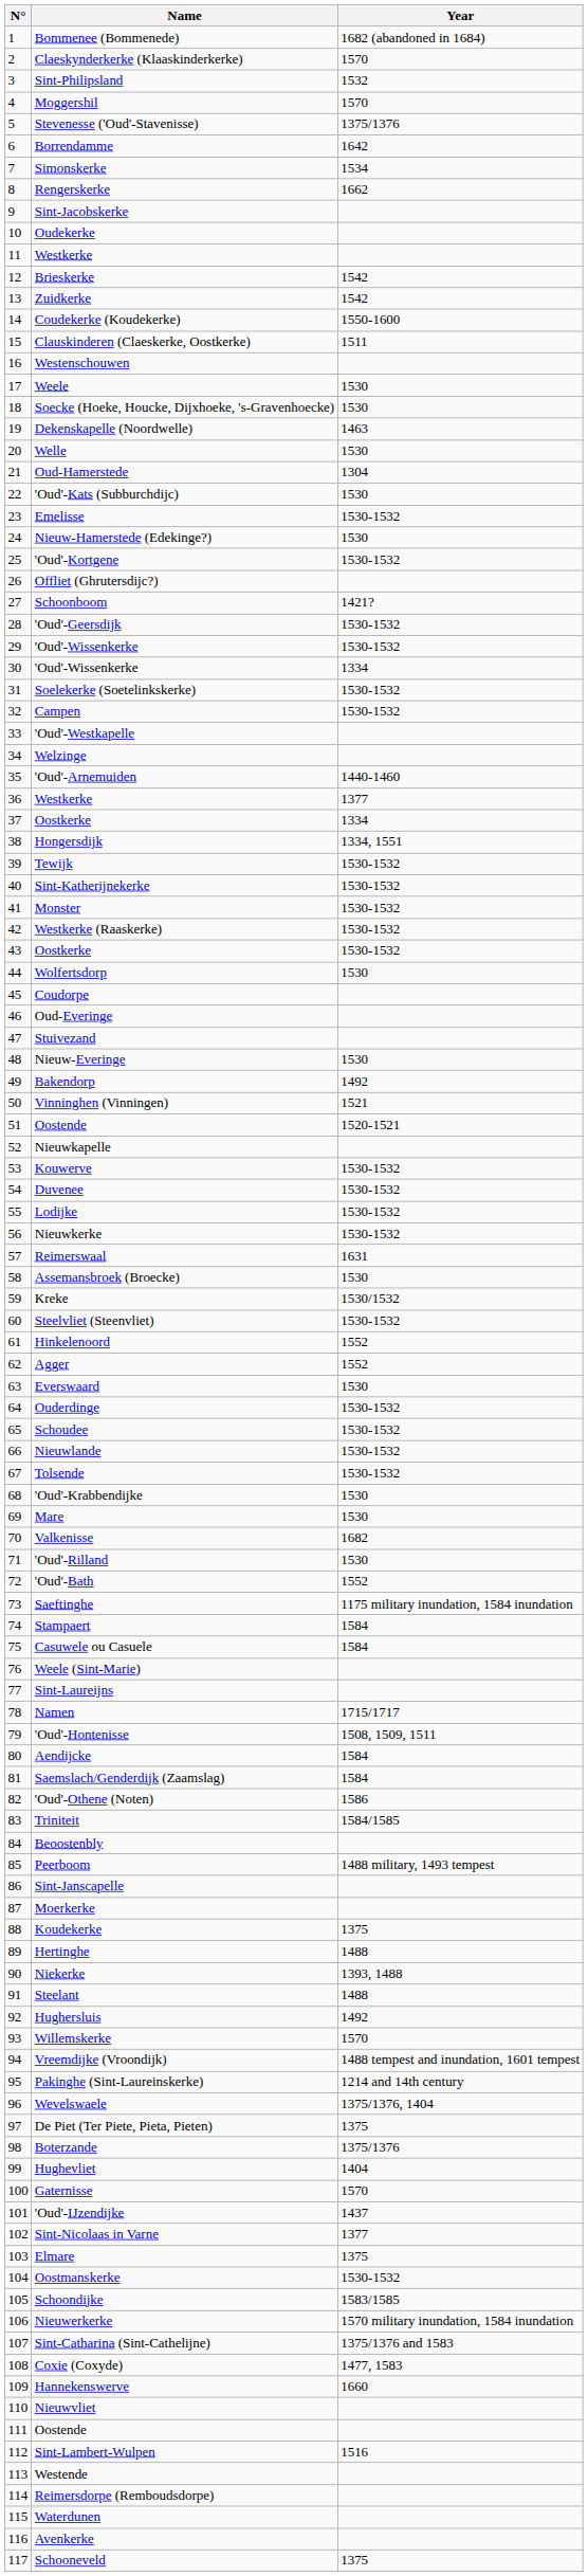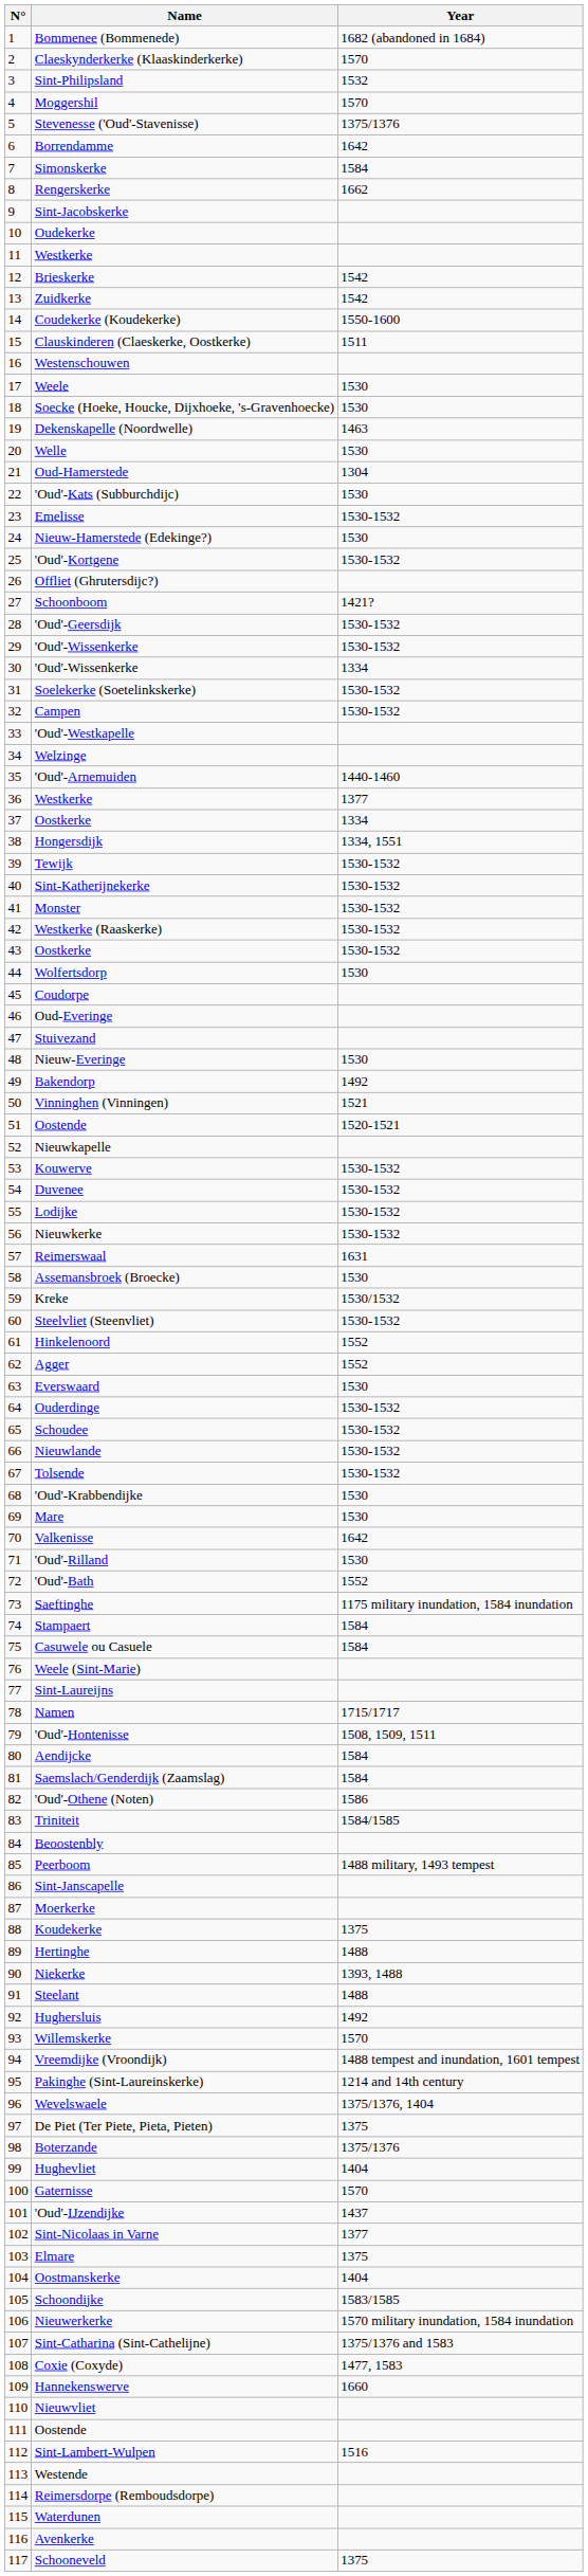 <table class="wikitable sortable">
 <tr>
 <th>N°</th>
 <th>Name</th>
 <th>Year</th>
 </tr>
 <tr>
 <td>1</td>
 <td><a href='#'>Bommenee</a> (Bommenede)</td>
 <td>1682 (abandoned in 1684)</td>
 </tr>
 <tr>
 <td>2</td>
 <td><a href='#'>Claeskynderkerke</a> (Klaaskinderkerke)</td>
 <td>1570</td>
 </tr>
 <tr>
 <td>3</td>
 <td><a href='#'>Sint-Philipsland</a></td>
 <td>1532</td>
 </tr>
 <tr>
 <td>4</td>
 <td><a href='#'>Moggershil</a></td>
 <td>1570</td>
 </tr>
 <tr>
 <td>5</td>
 <td><a href='#'>Stevenesse</a> ('Oud'-Stavenisse)</td>
 <td>1375/1376</td>
 </tr>
 <tr>
 <td>6</td>
 <td><a href='#'>Borrendamme</a></td>
 <td>1642</td>
 </tr>
 <tr>
 <td>7</td>
 <td><a href='#'>Simonskerke</a></td>
-<td>1534</td>
+<td>1584</td>
 </tr>
 <tr>
 <td>8</td>
 <td><a href='#'>Rengerskerke</a></td>
 <td>1662</td>
 </tr>
 <tr>
 <td>9</td>
 <td><a href='#'>Sint-Jacobskerke</a></td>
 <td></td>
 </tr>
 <tr>
 <td>10</td>
 <td><a href='#'>Oudekerke</a></td>
 <td></td>
 </tr>
 <tr>
 <td>11</td>
 <td><a href='#'>Westkerke</a></td>
 <td></td>
 </tr>
 <tr>
 <td>12</td>
 <td><a href='#'>Brieskerke</a></td>
 <td>1542</td>
 </tr>
 <tr>
 <td>13</td>
 <td><a href='#'>Zuidkerke</a></td>
 <td>1542</td>
 </tr>
 <tr>
 <td>14</td>
 <td><a href='#'>Coudekerke</a> (Koudekerke)</td>
 <td>1550-1600</td>
 </tr>
 <tr>
 <td>15</td>
 <td><a href='#'>Clauskinderen</a> (Claeskerke, Oostkerke)</td>
 <td>1511</td>
 </tr>
 <tr>
 <td>16</td>
 <td><a href='#'>Westenschouwen</a></td>
 <td></td>
 </tr>
 <tr>
 <td>17</td>
 <td><a href='#'>Weele</a></td>
 <td>1530</td>
 </tr>
 <tr>
 <td>18</td>
 <td><a href='#'>Soecke</a> (Hoeke, Houcke, Dijxhoeke, 's-Gravenhoecke)</td>
 <td>1530</td>
 </tr>
 <tr>
 <td>19</td>
 <td><a href='#'>Dekenskapelle</a> (Noordwelle)</td>
 <td>1463</td>
 </tr>
 <tr>
 <td>20</td>
 <td><a href='#'>Welle</a></td>
 <td>1530</td>
 </tr>
 <tr>
 <td>21</td>
 <td><a href='#'>Oud-Hamerstede</a></td>
 <td>1304</td>
 </tr>
 <tr>
 <td>22</td>
 <td>'Oud'-<a href='#'>Kats</a> (Subburchdijc)</td>
 <td>1530</td>
 </tr>
 <tr>
 <td>23</td>
 <td><a href='#'>Emelisse</a></td>
 <td>1530-1532</td>
 </tr>
 <tr>
 <td>24</td>
 <td><a href='#'>Nieuw-Hamerstede</a> (Edekinge?)</td>
 <td>1530</td>
 </tr>
 <tr>
 <td>25</td>
 <td>'Oud'-<a href='#'>Kortgene</a></td>
 <td>1530-1532</td>
 </tr>
 <tr>
 <td>26</td>
 <td><a href='#'>Offliet</a> (Ghrutersdijc?)</td>
 <td></td>
 </tr>
 <tr>
 <td>27</td>
 <td><a href='#'>Schoonboom</a></td>
 <td>1421?</td>
 </tr>
 <tr>
 <td>28</td>
 <td>'Oud'-<a href='#'>Geersdijk</a></td>
 <td>1530-1532</td>
 </tr>
 <tr>
 <td>29</td>
 <td>'Oud'-<a href='#'>Wissenkerke</a></td>
 <td>1530-1532</td>
 </tr>
 <tr>
 <td>30</td>
 <td>'Oud'-Wissenkerke</td>
 <td>1334</td>
 </tr>
 <tr>
 <td>31</td>
 <td><a href='#'>Soelekerke</a> (Soetelinkskerke)</td>
 <td>1530-1532</td>
 </tr>
 <tr>
 <td>32</td>
 <td><a href='#'>Campen</a></td>
 <td>1530-1532</td>
 </tr>
 <tr>
 <td>33</td>
 <td>'Oud'-<a href='#'>Westkapelle</a></td>
 <td></td>
 </tr>
 <tr>
 <td>34</td>
 <td><a href='#'>Welzinge</a></td>
 <td></td>
 </tr>
 <tr>
 <td>35</td>
 <td>'Oud'-<a href='#'>Arnemuiden</a></td>
 <td>1440-1460</td>
 </tr>
 <tr>
 <td>36</td>
 <td><a href='#'>Westkerke</a></td>
 <td>1377</td>
 </tr>
 <tr>
 <td>37</td>
 <td><a href='#'>Oostkerke</a></td>
 <td>1334</td>
 </tr>
 <tr>
 <td>38</td>
 <td><a href='#'>Hongersdijk</a></td>
 <td>1334, 1551</td>
 </tr>
 <tr>
 <td>39</td>
 <td><a href='#'>Tewijk</a></td>
 <td>1530-1532</td>
 </tr>
 <tr>
 <td>40</td>
 <td><a href='#'>Sint-Katherijnekerke</a></td>
 <td>1530-1532</td>
 </tr>
 <tr>
 <td>41</td>
 <td><a href='#'>Monster</a></td>
 <td>1530-1532</td>
 </tr>
 <tr>
 <td>42</td>
 <td><a href='#'>Westkerke</a> (Raaskerke)</td>
 <td>1530-1532</td>
 </tr>
 <tr>
 <td>43</td>
 <td><a href='#'>Oostkerke</a></td>
 <td>1530-1532</td>
 </tr>
 <tr>
 <td>44</td>
 <td><a href='#'>Wolfertsdorp</a></td>
 <td>1530</td>
 </tr>
 <tr>
 <td>45</td>
 <td><a href='#'>Coudorpe</a></td>
 <td></td>
 </tr>
 <tr>
 <td>46</td>
 <td>Oud-<a href='#'>Everinge</a></td>
 <td></td>
 </tr>
 <tr>
 <td>47</td>
 <td><a href='#'>Stuivezand</a></td>
 <td></td>
 </tr>
 <tr>
 <td>48</td>
 <td>Nieuw-<a href='#'>Everinge</a></td>
 <td>1530</td>
 </tr>
 <tr>
 <td>49</td>
 <td><a href='#'>Bakendorp</a></td>
 <td>1492</td>
 </tr>
 <tr>
 <td>50</td>
 <td><a href='#'>Vinninghen</a> (Vinningen)</td>
 <td>1521</td>
 </tr>
 <tr>
 <td>51</td>
 <td><a href='#'>Oostende</a></td>
 <td>1520-1521</td>
 </tr>
 <tr>
 <td>52</td>
 <td>Nieuwkapelle</td>
 <td></td>
 </tr>
 <tr>
 <td>53</td>
 <td><a href='#'>Kouwerve</a></td>
 <td>1530-1532</td>
 </tr>
 <tr>
 <td>54</td>
 <td><a href='#'>Duvenee</a></td>
 <td>1530-1532</td>
 </tr>
 <tr>
 <td>55</td>
 <td><a href='#'>Lodijke</a></td>
 <td>1530-1532</td>
 </tr>
 <tr>
 <td>56</td>
 <td>Nieuwkerke</td>
 <td>1530-1532</td>
 </tr>
 <tr>
 <td>57</td>
 <td><a href='#'>Reimerswaal</a></td>
 <td>1631</td>
 </tr>
 <tr>
 <td>58</td>
 <td><a href='#'>Assemansbroek</a> (Broecke)</td>
 <td>1530</td>
 </tr>
 <tr>
 <td>59</td>
 <td>Kreke</td>
 <td>1530/1532</td>
 </tr>
 <tr>
 <td>60</td>
 <td><a href='#'>Steelvliet</a> (Steenvliet)</td>
 <td>1530-1532</td>
 </tr>
 <tr>
 <td>61</td>
 <td><a href='#'>Hinkelenoord</a></td>
 <td>1552</td>
 </tr>
 <tr>
 <td>62</td>
 <td><a href='#'>Agger</a></td>
 <td>1552</td>
 </tr>
 <tr>
 <td>63</td>
 <td><a href='#'>Everswaard</a></td>
 <td>1530</td>
 </tr>
 <tr>
 <td>64</td>
 <td><a href='#'>Ouderdinge</a></td>
 <td>1530-1532</td>
 </tr>
 <tr>
 <td>65</td>
 <td><a href='#'>Schoudee</a></td>
 <td>1530-1532</td>
 </tr>
 <tr>
 <td>66</td>
 <td><a href='#'>Nieuwlande</a></td>
 <td>1530-1532</td>
 </tr>
 <tr>
 <td>67</td>
 <td><a href='#'>Tolsende</a></td>
 <td>1530-1532</td>
 </tr>
 <tr>
 <td>68</td>
 <td>'Oud'-Krabbendijke</td>
 <td>1530</td>
 </tr>
 <tr>
 <td>69</td>
 <td><a href='#'>Mare</a></td>
 <td>1530</td>
 </tr>
 <tr>
 <td>70</td>
 <td><a href='#'>Valkenisse</a></td>
-<td>1682</td>
+<td>1642</td>
 </tr>
 <tr>
 <td>71</td>
 <td>'Oud'-<a href='#'>Rilland</a></td>
 <td>1530</td>
 </tr>
 <tr>
 <td>72</td>
 <td>'Oud'-<a href='#'>Bath</a></td>
 <td>1552</td>
 </tr>
 <tr>
 <td>73</td>
 <td><a href='#'>Saeftinghe</a></td>
 <td>1175 military inundation, 1584 inundation</td>
 </tr>
 <tr>
 <td>74</td>
 <td><a href='#'>Stampaert</a></td>
 <td>1584</td>
 </tr>
 <tr>
 <td>75</td>
 <td><a href='#'>Casuwele</a> ou Casuele</td>
 <td>1584</td>
 </tr>
 <tr>
 <td>76</td>
 <td><a href='#'>Weele</a> (<a href='#'>Sint-Marie</a>)</td>
 <td></td>
 </tr>
 <tr>
 <td>77</td>
 <td><a href='#'>Sint-Laureijns</a></td>
 <td></td>
 </tr>
 <tr>
 <td>78</td>
 <td><a href='#'>Namen</a></td>
 <td>1715/1717</td>
 </tr>
 <tr>
 <td>79</td>
 <td>'Oud'-<a href='#'>Hontenisse</a></td>
 <td>1508, 1509, 1511</td>
 </tr>
 <tr>
 <td>80</td>
 <td><a href='#'>Aendijcke</a></td>
 <td>1584</td>
 </tr>
 <tr>
 <td>81</td>
 <td><a href='#'>Saemslach/Genderdijk</a> (Zaamslag)</td>
 <td>1584</td>
 </tr>
 <tr>
 <td>82</td>
 <td>'Oud'-<a href='#'>Othene</a> (Noten)</td>
 <td>1586</td>
 </tr>
 <tr>
 <td>83</td>
 <td><a href='#'>Triniteit</a></td>
 <td>1584/1585</td>
 </tr>
 <tr>
 <td>84</td>
 <td><a href='#'>Beoostenbly</a></td>
 <td></td>
 </tr>
 <tr>
 <td>85</td>
 <td><a href='#'>Peerboom</a></td>
 <td>1488 military, 1493 tempest</td>
 </tr>
 <tr>
 <td>86</td>
 <td><a href='#'>Sint-Janscapelle</a></td>
 <td></td>
 </tr>
 <tr>
 <td>87</td>
 <td><a href='#'>Moerkerke</a></td>
 <td></td>
 </tr>
 <tr>
 <td>88</td>
 <td><a href='#'>Koudekerke</a></td>
 <td>1375</td>
 </tr>
 <tr>
 <td>89</td>
 <td><a href='#'>Hertinghe</a></td>
 <td>1488</td>
 </tr>
 <tr>
 <td>90</td>
 <td><a href='#'>Niekerke</a></td>
 <td>1393, 1488</td>
 </tr>
 <tr>
 <td>91</td>
 <td><a href='#'>Steelant</a></td>
 <td>1488</td>
 </tr>
 <tr>
 <td>92</td>
 <td><a href='#'>Hughersluis</a></td>
 <td>1492</td>
 </tr>
 <tr>
 <td>93</td>
 <td><a href='#'>Willemskerke</a></td>
 <td>1570</td>
 </tr>
 <tr>
 <td>94</td>
 <td><a href='#'>Vreemdijke</a> (Vroondijk)</td>
 <td>1488 tempest and inundation, 1601 tempest</td>
 </tr>
 <tr>
 <td>95</td>
 <td><a href='#'>Pakinghe</a> (Sint-Laureinskerke)</td>
 <td>1214 and 14th century</td>
 </tr>
 <tr>
 <td>96</td>
 <td><a href='#'>Wevelswaele</a></td>
 <td>1375/1376, 1404</td>
 </tr>
 <tr>
 <td>97</td>
 <td>De Piet (Ter Piete, Pieta, Pieten)</td>
 <td>1375</td>
 </tr>
 <tr>
 <td>98</td>
 <td><a href='#'>Boterzande</a></td>
 <td>1375/1376</td>
 </tr>
 <tr>
 <td>99</td>
 <td><a href='#'>Hughevliet</a></td>
 <td>1404</td>
 </tr>
 <tr>
 <td>100</td>
 <td><a href='#'>Gaternisse</a></td>
 <td>1570</td>
 </tr>
 <tr>
 <td>101</td>
 <td>'Oud'-<a href='#'>IJzendijke</a></td>
 <td>1437</td>
 </tr>
 <tr>
 <td>102</td>
 <td><a href='#'>Sint-Nicolaas in Varne</a></td>
 <td>1377</td>
 </tr>
 <tr>
 <td>103</td>
 <td><a href='#'>Elmare</a></td>
 <td>1375</td>
 </tr>
 <tr>
 <td>104</td>
 <td><a href='#'>Oostmanskerke</a></td>
-<td>1530-1532</td>
+<td>1404</td>
 </tr>
 <tr>
 <td>105</td>
 <td><a href='#'>Schoondijke</a></td>
 <td>1583/1585</td>
 </tr>
 <tr>
 <td>106</td>
 <td><a href='#'>Nieuwerkerke</a></td>
 <td>1570 military inundation, 1584 inundation</td>
 </tr>
 <tr>
 <td>107</td>
 <td><a href='#'>Sint-Catharina</a> (Sint-Cathelijne)</td>
 <td>1375/1376 and 1583</td>
 </tr>
 <tr>
 <td>108</td>
 <td><a href='#'>Coxie</a> (Coxyde)</td>
 <td>1477, 1583</td>
 </tr>
 <tr>
 <td>109</td>
 <td><a href='#'>Hannekenswerve</a></td>
 <td>1660</td>
 </tr>
 <tr>
 <td>110</td>
 <td><a href='#'>Nieuwvliet</a></td>
 <td></td>
 </tr>
 <tr>
 <td>111</td>
 <td>Oostende</td>
 <td></td>
 </tr>
 <tr>
 <td>112</td>
 <td><a href='#'>Sint-Lambert-Wulpen</a></td>
 <td>1516</td>
 </tr>
 <tr>
 <td>113</td>
 <td>Westende</td>
 <td></td>
 </tr>
 <tr>
 <td>114</td>
 <td><a href='#'>Reimersdorpe</a> (Remboudsdorpe)</td>
 <td></td>
 </tr>
 <tr>
 <td>115</td>
 <td><a href='#'>Waterdunen</a></td>
 <td></td>
 </tr>
 <tr>
 <td>116</td>
 <td><a href='#'>Avenkerke</a></td>
 <td></td>
 </tr>
 <tr>
 <td>117</td>
 <td><a href='#'>Schooneveld</a></td>
 <td>1375</td>
 </tr>
 </table>
